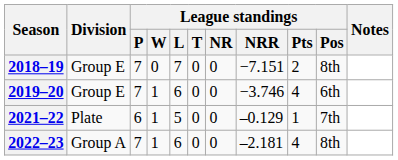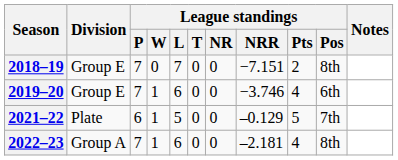 <table class="wikitable sortable">
 <tr>
 <th scope="col" rowspan="2">Season</th>
 <th scope="col" rowspan="2">Division</th>
 <th scope="col" colspan="8">League standings</th>
 <th scope="col" rowspan="2">Notes</th>
 </tr>
 <tr>
 <th scope="col">P</th>
 <th scope="col">W</th>
 <th scope="col">L</th>
 <th scope="col">T</th>
 <th scope="col">NR</th>
 <th scope="col">NRR</th>
 <th scope="col">Pts</th>
 <th scope="col">Pos</th>
 </tr>
 <tr>
 <th scope="row"><a href='#'>2018–19</a></th>
 <td>Group E</td>
 <td>7</td>
 <td>0</td>
 <td>7</td>
 <td>0</td>
 <td>0</td>
 <td>−7.151</td>
 <td>2</td>
 <td>8th</td>
 <td style="background: white;"></td>
 </tr>
 <tr>
 <th scope="row"><a href='#'>2019–20</a></th>
 <td>Group E</td>
 <td>7</td>
 <td>1</td>
 <td>6</td>
 <td>0</td>
 <td>0</td>
 <td>−3.746</td>
 <td>4</td>
 <td>6th</td>
 <td style="background: white;"></td>
 </tr>
 <tr>
 <th scope="row"><a href='#'>2021–22</a></th>
 <td>Plate</td>
 <td>6</td>
 <td>1</td>
 <td>5</td>
 <td>0</td>
 <td>0</td>
 <td>–0.129</td>
-<td>1</td>
+<td>5</td>
 <td>7th</td>
 <td style="background: white;"></td>
 </tr>
 <tr>
 <th scope="row"><a href='#'>2022–23</a></th>
 <td>Group A</td>
 <td>7</td>
 <td>1</td>
 <td>6</td>
 <td>0</td>
 <td>0</td>
 <td>–2.181</td>
 <td>4</td>
 <td>8th</td>
 <td style="background: white;"></td>
 </tr>
 </table>
